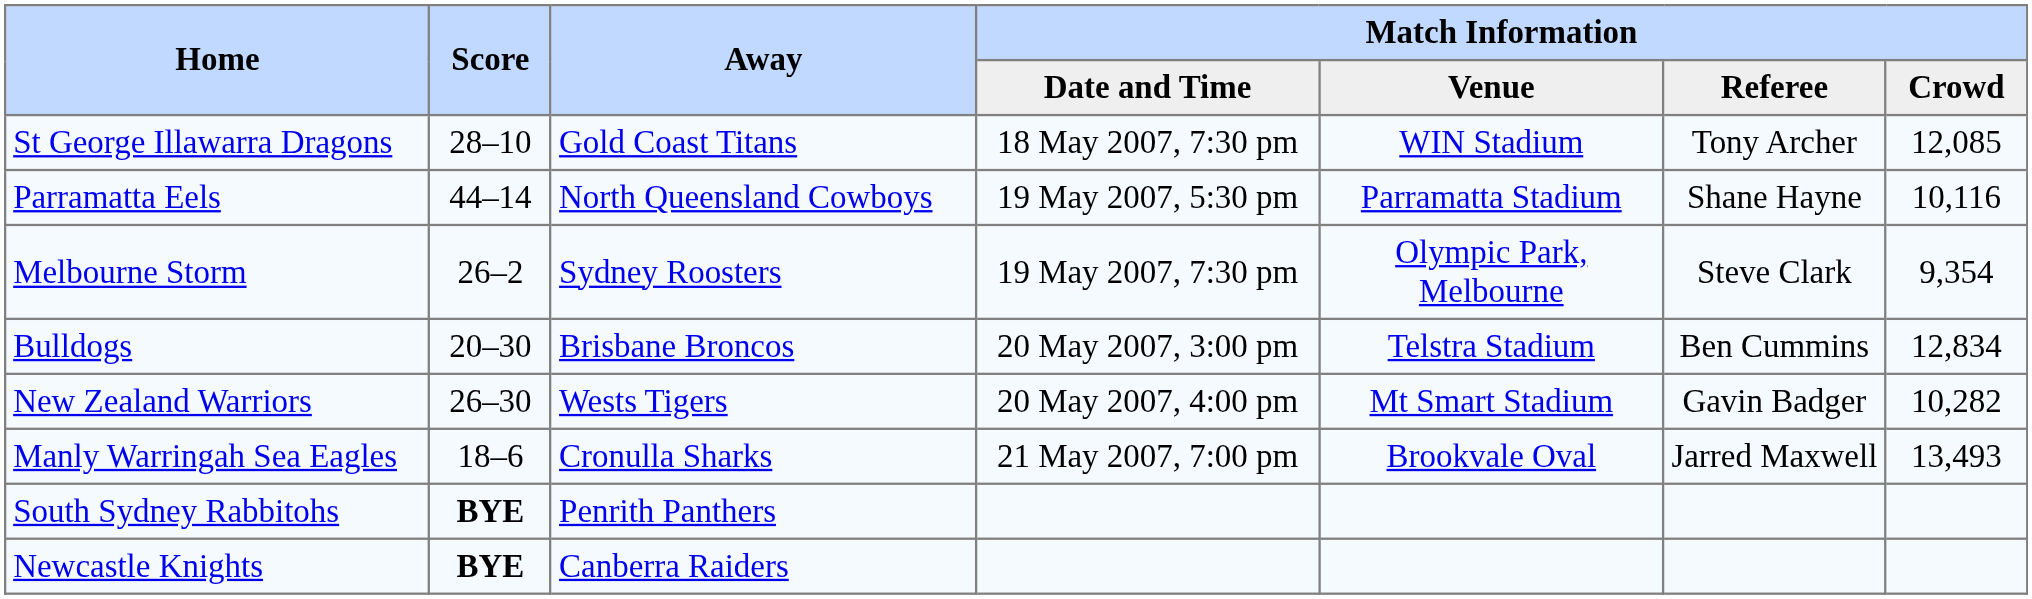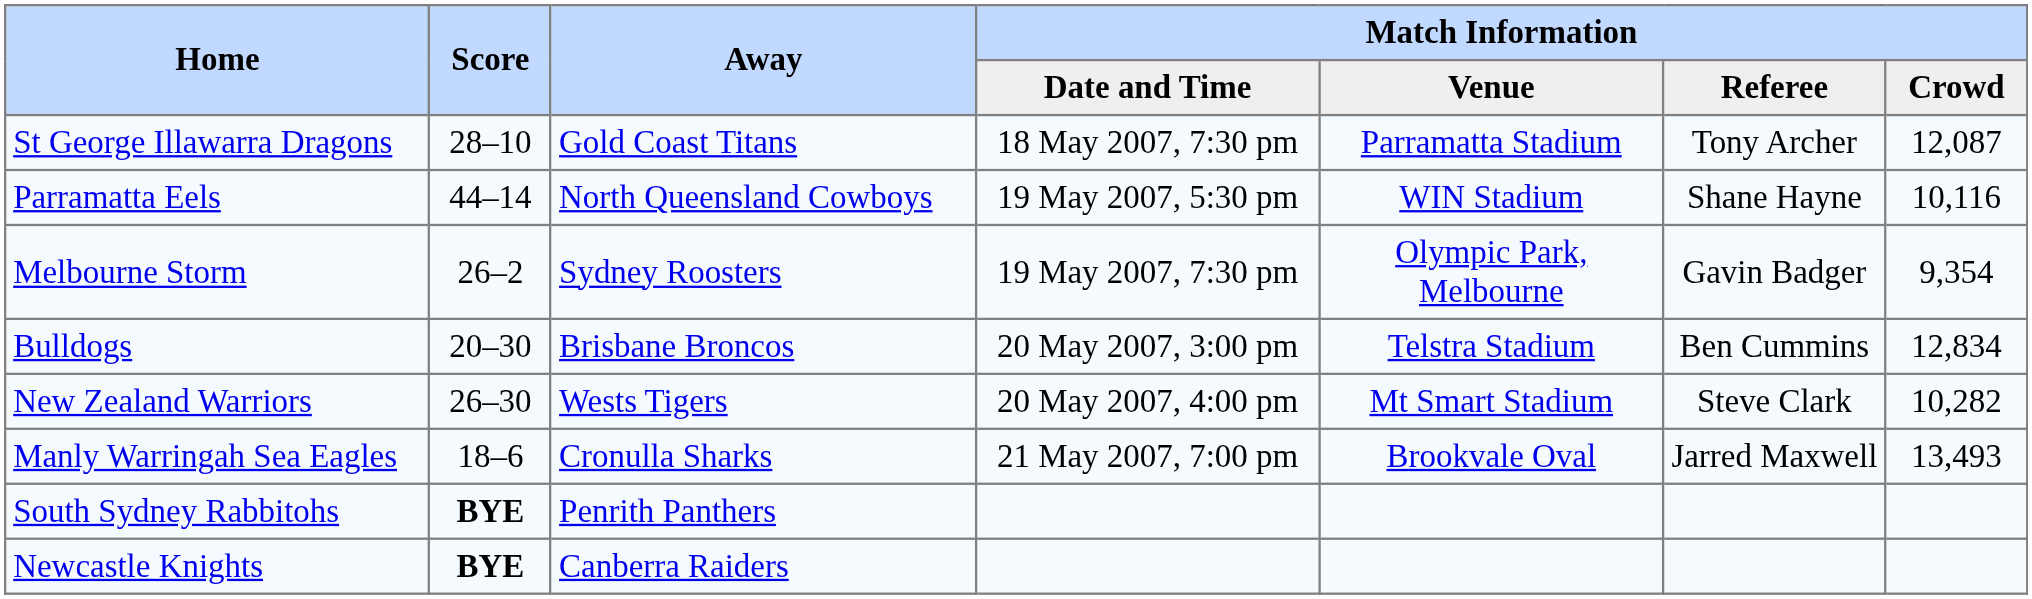 <table border=1 style="border-collapse:collapse; font-size:90%; text-align:center;" cellpadding=3 cellspacing=0 width=100%>
 <tr bgcolor=#C1D8FF>
 <th rowspan=2 width=21%>Home</th>
 <th rowspan=2 width=6%>Score</th>
 <th rowspan=2 width=21%>Away</th>
 <th colspan=6>Match Information</th>
 </tr>
 <tr bgcolor=#EFEFEF>
 <th width=17%>Date and Time</th>
 <th width=17%>Venue</th>
 <th width=11%>Referee</th>
 <th width=7%>Crowd</th>
 </tr>
 <tr bgcolor=#F5FAFF>
 <td align=left> <a href='#'>St George Illawarra Dragons</a></td>
 <td>28–10</td>
 <td align=left> <a href='#'>Gold Coast Titans</a></td>
 <td>18 May 2007, 7:30 pm</td>
-<td><a href='#'>WIN Stadium</a></td>
+<td><a href='#'>Parramatta Stadium</a></td>
 <td>Tony Archer</td>
-<td>12,085</td>
+<td>12,087</td>
 </tr>
 <tr bgcolor=#F5FAFF>
 <td align=left> <a href='#'>Parramatta Eels</a></td>
 <td>44–14</td>
 <td align=left> <a href='#'>North Queensland Cowboys</a></td>
 <td>19 May 2007, 5:30 pm</td>
-<td><a href='#'>Parramatta Stadium</a></td>
+<td><a href='#'>WIN Stadium</a></td>
 <td>Shane Hayne</td>
 <td>10,116</td>
 </tr>
 <tr bgcolor=#F5FAFF>
 <td align=left> <a href='#'>Melbourne Storm</a></td>
 <td>26–2</td>
 <td align=left> <a href='#'>Sydney Roosters</a></td>
 <td>19 May 2007, 7:30 pm</td>
 <td><a href='#'>Olympic Park, Melbourne</a></td>
-<td>Steve Clark</td>
+<td>Gavin Badger</td>
 <td>9,354</td>
 </tr>
 <tr bgcolor=#F5FAFF>
 <td align=left> <a href='#'>Bulldogs</a></td>
 <td>20–30</td>
 <td align=left> <a href='#'>Brisbane Broncos</a></td>
 <td>20 May 2007, 3:00 pm</td>
 <td><a href='#'>Telstra Stadium</a></td>
 <td>Ben Cummins</td>
 <td>12,834</td>
 </tr>
 <tr bgcolor=#F5FAFF>
 <td align=left> <a href='#'>New Zealand Warriors</a></td>
 <td>26–30</td>
 <td align=left> <a href='#'>Wests Tigers</a></td>
 <td>20 May 2007, 4:00 pm</td>
 <td><a href='#'>Mt Smart Stadium</a></td>
-<td>Gavin Badger</td>
+<td>Steve Clark</td>
 <td>10,282</td>
 </tr>
 <tr bgcolor=#F5FAFF>
 <td align=left> <a href='#'>Manly Warringah Sea Eagles</a></td>
 <td>18–6</td>
 <td align=left> <a href='#'>Cronulla Sharks</a></td>
 <td>21 May 2007, 7:00 pm</td>
 <td><a href='#'>Brookvale Oval</a></td>
 <td>Jarred Maxwell</td>
 <td>13,493</td>
 </tr>
 <tr bgcolor=#F5FAFF>
 <td align=left> <a href='#'>South Sydney Rabbitohs</a></td>
 <td><strong>BYE</strong></td>
 <td align=left> <a href='#'>Penrith Panthers</a></td>
 <td></td>
 <td></td>
 <td></td>
 <td></td>
 </tr>
 <tr bgcolor=#F5FAFF>
 <td align=left> <a href='#'>Newcastle Knights</a></td>
 <td><strong>BYE</strong></td>
 <td align=left> <a href='#'>Canberra Raiders</a></td>
 <td></td>
 <td></td>
 <td></td>
 <td></td>
 </tr>
 </table>
